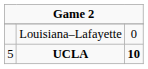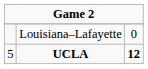 <table class="wikitable">
 <tr style="text-align:center;">
 <td colspan="3"><strong>Game 2</strong></td>
 </tr>
 <tr style="text-align:center;">
 </tr>
 <tr style="text-align:center;">
 <td></td>
 <td>Louisiana–Lafayette</td>
 <td>0</td>
 </tr>
 <tr style="text-align:center;">
 <td>5</td>
 <td><strong>UCLA</strong></td>
-<td><strong>10</strong></td>
+<td><strong>12</strong></td>
 </tr>
 </table>
